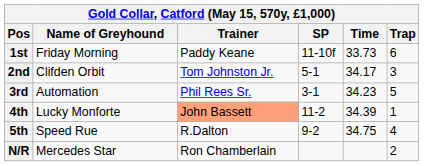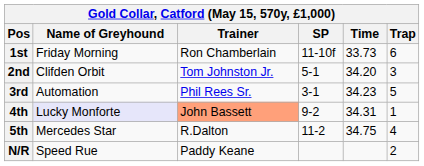 <table class="wikitable">
 <tr>
 <th colspan="6"><a href='#'>Gold Collar</a>, <a href='#'>Catford</a> (May 15, 570y, £1,000)</th>
 </tr>
 <tr>
 <th width=30>Pos</th>
 <th width=180>Name of Greyhound</th>
 <th width=150>Trainer</th>
 <th width=50>SP</th>
 <th width=50>Time</th>
 <th width=30>Trap</th>
 </tr>
 <tr>
 <th>1st</th>
 <td>Friday Morning</td>
-<td>Paddy Keane</td>
+<td>Ron Chamberlain</td>
 <td>11-10f</td>
 <td>33.73</td>
 <td>6</td>
 </tr>
 <tr>
 <th>2nd</th>
 <td>Clifden Orbit</td>
 <td><a href='#'>Tom Johnston Jr.</a></td>
 <td>5-1</td>
-<td>34.17</td>
+<td>34.20</td>
 <td>3</td>
 </tr>
 <tr>
 <th>3rd</th>
 <td>Automation</td>
 <td><a href='#'>Phil Rees Sr.</a></td>
 <td>3-1</td>
 <td>34.23</td>
 <td>5</td>
 </tr>
 <tr>
 <th>4th</th>
-<td>Lucky Monforte</td>
+<td style="background: lavender;">Lucky Monforte</td>
 <td style="background: lightsalmon;">John Bassett</td>
-<td>11-2</td>
-<td>34.39</td>
+<td>9-2</td>
+<td>34.31</td>
 <td>1</td>
 </tr>
 <tr>
 <th>5th</th>
-<td>Speed Rue</td>
+<td>Mercedes Star</td>
 <td>R.Dalton</td>
-<td>9-2</td>
+<td>11-2</td>
 <td>34.75</td>
 <td>4</td>
 </tr>
 <tr>
 <th>N/R</th>
-<td>Mercedes Star</td>
-<td>Ron Chamberlain</td>
+<td>Speed Rue</td>
+<td>Paddy Keane</td>
 <td></td>
 <td></td>
 <td>2</td>
 </tr>
 </table>
